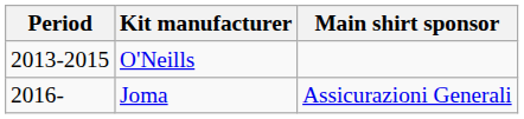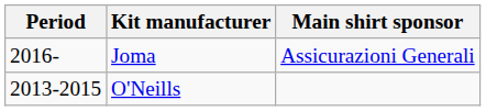 <table class="wikitable">
 <tr>
 <th>Period</th>
 <th>Kit manufacturer</th>
 <th>Main shirt sponsor</th>
 </tr>
 <tr>
+<td>2016-</td>
+<td><a href='#'>Joma</a></td>
+<td><a href='#'>Assicurazioni Generali</a></td>
+</tr>
+<tr>
 <td>2013-2015</td>
 <td><a href='#'>O'Neills</a></td>
 <td></td>
 </tr>
-<tr>
-<td>2016-</td>
-<td><a href='#'>Joma</a></td>
-<td><a href='#'>Assicurazioni Generali</a></td>
-</tr>
 </table>
